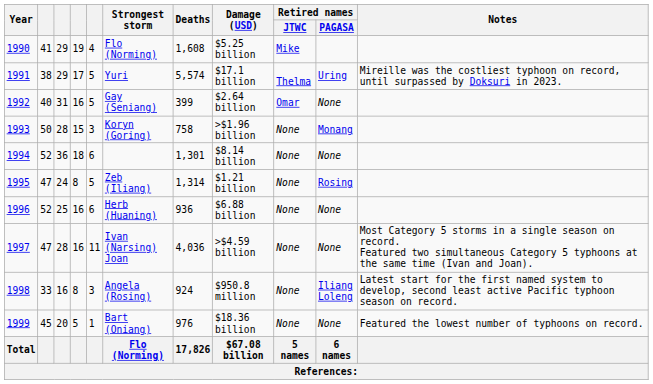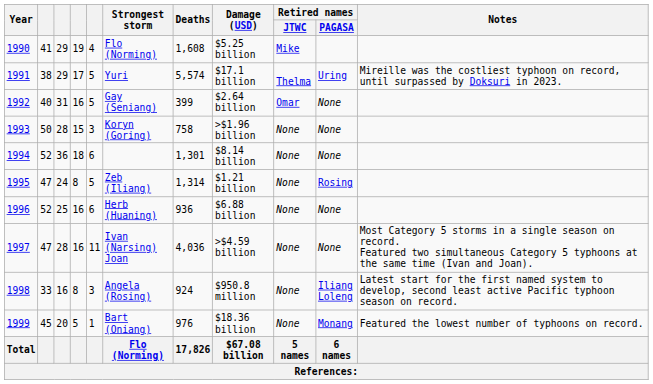 <table class="wikitable sortable">
 <tr>
 <th rowspan=2>Year<br></th>
 <th rowspan=2></th>
 <th rowspan=2></th>
 <th rowspan=2></th>
 <th rowspan=2></th>
 <th rowspan=2>Strongest storm</th>
 <th rowspan=2>Deaths</th>
 <th rowspan=2>Damage <br> (<a href='#'>USD</a>)</th>
 <th colspan=2>Retired names</th>
 <th rowspan=2>Notes</th>
 </tr>
 <tr>
 <th><a href='#'>JTWC</a></th>
 <th><a href='#'>PAGASA</a></th>
 </tr>
 <tr>
 <td><a href='#'>1990</a></td>
 <td>41</td>
 <td>29</td>
 <td>19</td>
 <td>4</td>
 <td> <a href='#'>Flo (Norming)</a></td>
 <td>1,608</td>
 <td>$5.25 billion</td>
 <td> <a href='#'>Mike</a></td>
 <td></td>
 <td></td>
 </tr>
 <tr>
 <td><a href='#'>1991</a></td>
 <td>38</td>
 <td>29</td>
 <td>17</td>
 <td>5</td>
 <td> <a href='#'>Yuri</a></td>
 <td>5,574</td>
 <td>$17.1 billion</td>
 <td><br> <a href='#'>Thelma</a></td>
 <td> <a href='#'>Uring</a></td>
 <td>Mireille was the costliest typhoon on record, until surpassed by <a href='#'>Doksuri</a> in 2023.</td>
 </tr>
 <tr>
 <td><a href='#'>1992</a></td>
 <td>40</td>
 <td>31</td>
 <td>16</td>
 <td>5</td>
 <td> <a href='#'>Gay (Seniang)</a></td>
 <td>399</td>
 <td>$2.64 billion</td>
 <td> <a href='#'>Omar</a></td>
 <td><em>None</em></td>
 <td></td>
 </tr>
 <tr>
 <td><a href='#'>1993</a></td>
 <td>50</td>
 <td>28</td>
 <td>15</td>
 <td>3</td>
 <td> <a href='#'>Koryn (Goring)</a></td>
 <td>758</td>
 <td>>$1.96 billion</td>
 <td><em>None</em></td>
-<td> <a href='#'>Monang</a></td>
+<td><em>None</em></td>
 <td></td>
 </tr>
 <tr>
 <td><a href='#'>1994</a></td>
 <td>52</td>
 <td>36</td>
 <td>18</td>
 <td>6</td>
 <td><br></td>
 <td>1,301</td>
 <td>$8.14 billion</td>
 <td><em>None</em></td>
 <td><em>None</em></td>
 <td></td>
 </tr>
 <tr>
 <td><a href='#'>1995</a></td>
 <td>47</td>
 <td>24</td>
 <td>8</td>
 <td>5</td>
 <td> <a href='#'>Zeb (Iliang)</a></td>
 <td>1,314</td>
 <td>$1.21 billion</td>
 <td><em>None</em></td>
 <td> <a href='#'>Rosing</a></td>
 <td></td>
 </tr>
 <tr>
 <td><a href='#'>1996</a></td>
 <td>52</td>
 <td>25</td>
 <td>16</td>
 <td>6</td>
 <td> <a href='#'>Herb (Huaning)</a></td>
 <td>936</td>
 <td>$6.88 billion</td>
 <td><em>None</em></td>
 <td><em>None</em></td>
 <td></td>
 </tr>
 <tr>
 <td><a href='#'>1997</a></td>
 <td>47</td>
 <td>28</td>
 <td>16</td>
 <td>11</td>
 <td> <a href='#'>Ivan (Narsing)</a><br> <a href='#'>Joan</a></td>
 <td>4,036</td>
 <td>>$4.59 billion</td>
 <td><em>None</em></td>
 <td><em>None</em></td>
 <td>Most Category 5 storms in a single season on record.<br>Featured two simultaneous Category 5 typhoons at the same time (Ivan and Joan).</td>
 </tr>
 <tr>
 <td><a href='#'>1998</a></td>
 <td>33</td>
 <td>16</td>
 <td>8</td>
 <td>3</td>
 <td> <a href='#'>Angela (Rosing)</a></td>
 <td>924</td>
 <td>$950.8 million</td>
 <td><em>None</em></td>
 <td> <a href='#'>Iliang</a><br> <a href='#'>Loleng</a></td>
 <td>Latest start for the first named system to develop, second least active Pacific typhoon season on record.</td>
 </tr>
 <tr>
 <td><a href='#'>1999</a></td>
 <td>45</td>
 <td>20</td>
 <td>5</td>
 <td>1</td>
 <td> <a href='#'>Bart (Oniang)</a></td>
 <td>976</td>
 <td>$18.36 billion</td>
 <td><em>None</em></td>
-<td><em>None</em></td>
+<td> <a href='#'>Monang</a></td>
 <td>Featured the lowest number of typhoons on record.</td>
 </tr>
 <tr class="sortbottom">
 <th>Total</th>
 <th></th>
 <th></th>
 <th></th>
 <th></th>
 <th> <a href='#'>Flo (Norming)</a></th>
 <th>17,826</th>
 <th>$67.08 billion</th>
 <th>5 names</th>
 <th>6 names</th>
 <th></th>
 </tr>
 <tr>
 <th colspan=11>References:</th>
 </tr>
 </table>
